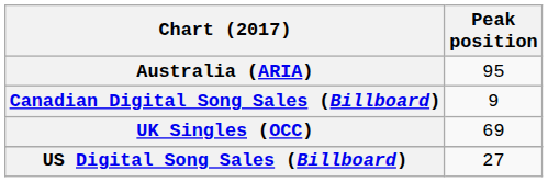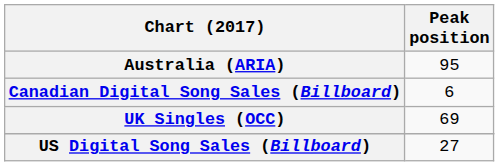 <table class="wikitable sortable plainrowheaders" style="text-align:center">
 <tr>
 <th>Chart (2017)</th>
 <th>Peak<br>position</th>
 </tr>
 <tr>
 <th scope="row">Australia (<a href='#'>ARIA</a>)</th>
 <td>95</td>
 </tr>
 <tr>
 <th scope="row"><a href='#'>Canadian Digital Song Sales</a> (<em><a href='#'>Billboard</a></em>)</th>
-<td>9</td>
+<td>6</td>
 </tr>
 <tr>
 <th scope="row"><a href='#'>UK Singles</a> (<a href='#'>OCC</a>)</th>
 <td>69</td>
 </tr>
 <tr>
 </tr>
 <tr>
 <th scope="row">US <a href='#'>Digital Song Sales</a> (<em><a href='#'>Billboard</a></em>)</th>
 <td>27</td>
 </tr>
 </table>
